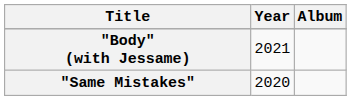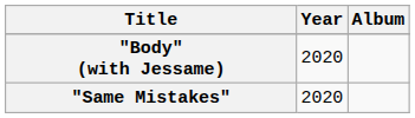 <table class="wikitable plainrowheaders" style="text-align:center">
 <tr>
 <th scope="col" style="width:16em;">Title</th>
 <th scope="col">Year</th>
 <th scope="col">Album</th>
 </tr>
 <tr>
 </tr>
 <tr>
 <th scope="row">"Body"<br><span>(with Jessame)</span></th>
-<td>2021</td>
+<td>2020</td>
 <td></td>
 </tr>
 <tr>
 <th scope="row">"Same Mistakes"</th>
 <td>2020</td>
 <td></td>
 </tr>
 </table>
